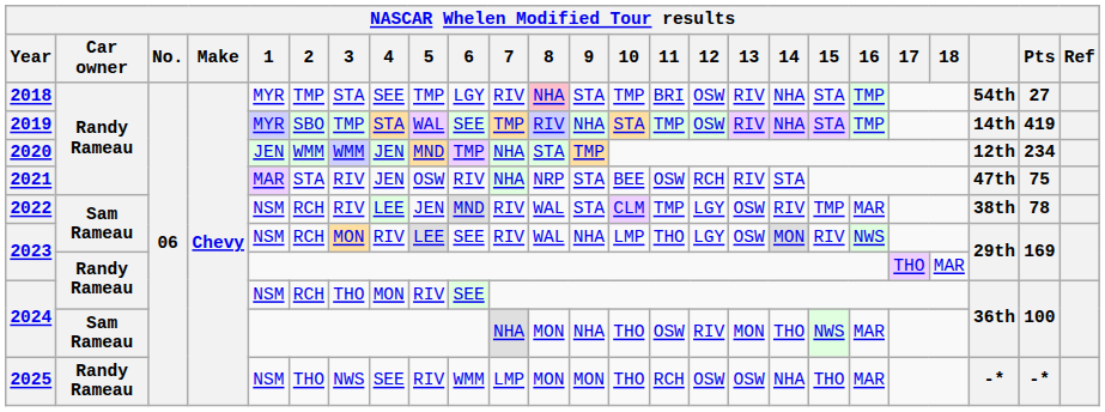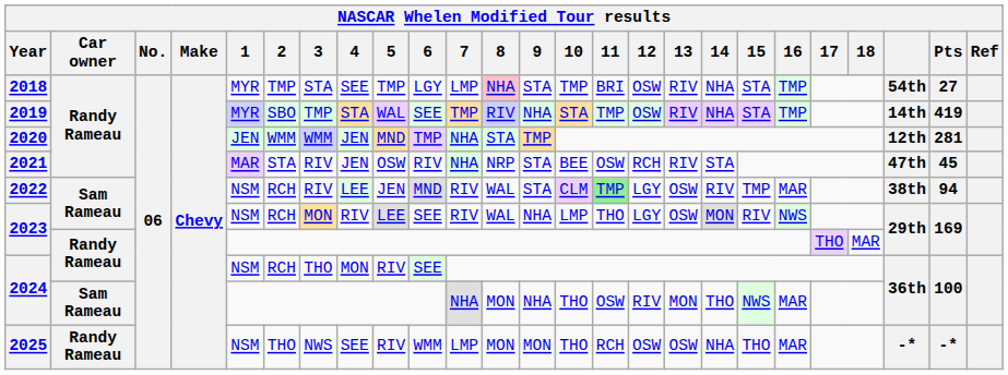 <table class="wikitable" style="text-align:center; font-size:75%">
 <tr>
 <th colspan=38><a href='#'>NASCAR</a> <a href='#'>Whelen Modified Tour</a> results</th>
 </tr>
 <tr>
 <th>Year</th>
 <th>Car owner</th>
 <th>No.</th>
 <th>Make</th>
 <th>1</th>
 <th>2</th>
 <th>3</th>
 <th>4</th>
 <th>5</th>
 <th>6</th>
 <th>7</th>
 <th>8</th>
 <th>9</th>
 <th>10</th>
 <th>11</th>
 <th>12</th>
 <th>13</th>
 <th>14</th>
 <th>15</th>
 <th>16</th>
 <th>17</th>
 <th>18</th>
 <th></th>
 <th>Pts</th>
 <th>Ref</th>
 </tr>
 <tr>
 <th><a href='#'>2018</a></th>
 <th rowspan=4>Randy Rameau</th>
 <th rowspan=10>06</th>
 <th rowspan=10><a href='#'>Chevy</a></th>
 <td><a href='#'>MYR</a></td>
 <td><a href='#'>TMP</a></td>
 <td><a href='#'>STA</a></td>
 <td><a href='#'>SEE</a></td>
 <td><a href='#'>TMP</a></td>
 <td><a href='#'>LGY</a></td>
-<td><a href='#'>RIV</a></td>
+<td><a href='#'>LMP</a></td>
 <td style="background: pink;"><a href='#'>NHA</a></td>
 <td><a href='#'>STA</a></td>
 <td><a href='#'>TMP</a></td>
 <td><a href='#'>BRI</a></td>
 <td><a href='#'>OSW</a></td>
 <td><a href='#'>RIV</a></td>
 <td><a href='#'>NHA</a></td>
 <td><a href='#'>STA</a></td>
 <td style="background:#DFFFDF;"><a href='#'>TMP</a><br></td>
 <td colspan=2></td>
 <th>54th</th>
 <th>27</th>
 <th></th>
 </tr>
 <tr>
 <th><a href='#'>2019</a></th>
 <td style="background:#CFCFFF;"><a href='#'>MYR</a><br></td>
 <td style="background:#DFFFDF;"><a href='#'>SBO</a><br></td>
 <td style="background:#DFFFDF;"><a href='#'>TMP</a><br></td>
 <td style="background:#FFDF9F;"><a href='#'>STA</a><br></td>
 <td style="background:#EFCFFF;"><a href='#'>WAL</a><br></td>
 <td style="background:#DFFFDF;"><a href='#'>SEE</a><br></td>
 <td style="background:#FFDF9F;"><a href='#'>TMP</a><br></td>
 <td style="background:#CFCFFF;"><a href='#'>RIV</a><br></td>
 <td style="background:#DFFFDF;"><a href='#'>NHA</a><br></td>
 <td style="background:#FFDF9F;"><a href='#'>STA</a><br></td>
 <td style="background:#DFFFDF;"><a href='#'>TMP</a><br></td>
 <td style="background:#DFFFDF;"><a href='#'>OSW</a><br></td>
 <td style="background:#EFCFFF;"><a href='#'>RIV</a><br></td>
 <td style="background:#EFCFFF;"><a href='#'>NHA</a><br></td>
 <td style="background:#EFCFFF;"><a href='#'>STA</a><br></td>
 <td style="background:#DFFFDF;"><a href='#'>TMP</a><br></td>
 <td colspan=2></td>
 <th>14th</th>
 <th>419</th>
 <th></th>
 </tr>
 <tr>
 <th><a href='#'>2020</a></th>
 <td style="background:#DFFFDF;"><a href='#'>JEN</a><br></td>
 <td style="background:#DFFFDF;"><a href='#'>WMM</a><br></td>
 <td style="background:#CFCFFF;"><a href='#'>WMM</a><br></td>
 <td style="background:#DFFFDF;"><a href='#'>JEN</a><br></td>
 <td style="background:#FFDF9F;"><a href='#'>MND</a><br></td>
 <td style="background:#EFCFFF;"><a href='#'>TMP</a><br></td>
 <td style="background:#DFFFDF;"><a href='#'>NHA</a><br></td>
 <td style="background:#DFFFDF;"><a href='#'>STA</a><br></td>
 <td style="background:#FFDF9F;"><a href='#'>TMP</a><br></td>
 <td colspan=9></td>
 <th>12th</th>
-<th>234</th>
+<th>281</th>
 <th></th>
 </tr>
 <tr>
 <th><a href='#'>2021</a></th>
 <td style="background:#EFCFFF;"><a href='#'>MAR</a><br></td>
 <td><a href='#'>STA</a></td>
 <td><a href='#'>RIV</a></td>
 <td><a href='#'>JEN</a></td>
 <td><a href='#'>OSW</a></td>
 <td><a href='#'>RIV</a></td>
 <td style="background:#DFFFDF;"><a href='#'>NHA</a><br></td>
 <td><a href='#'>NRP</a></td>
 <td><a href='#'>STA</a></td>
 <td><a href='#'>BEE</a></td>
 <td><a href='#'>OSW</a></td>
 <td><a href='#'>RCH</a></td>
 <td><a href='#'>RIV</a></td>
 <td><a href='#'>STA</a></td>
 <td colspan=4></td>
 <th>47th</th>
-<th>75</th>
+<th>45</th>
 <th></th>
 </tr>
 <tr>
 <th><a href='#'>2022</a></th>
 <th rowspan=2>Sam Rameau</th>
 <td><a href='#'>NSM</a></td>
 <td><a href='#'>RCH</a></td>
 <td><a href='#'>RIV</a></td>
 <td style="background:#DFFFDF;"><a href='#'>LEE</a><br></td>
 <td><a href='#'>JEN</a></td>
 <td style="background:#DFDFDF;"><a href='#'>MND</a><br></td>
 <td><a href='#'>RIV</a></td>
 <td><a href='#'>WAL</a></td>
 <td><a href='#'>STA</a></td>
 <td style="background:#EFCFFF;"><a href='#'>CLM</a><br></td>
-<td><a href='#'>TMP</a></td>
+<td style="background: lightgreen;"><a href='#'>TMP</a></td>
 <td><a href='#'>LGY</a></td>
 <td><a href='#'>OSW</a></td>
 <td><a href='#'>RIV</a></td>
 <td><a href='#'>TMP</a></td>
 <td><a href='#'>MAR</a></td>
 <td colspan=2></td>
 <th>38th</th>
-<th>78</th>
+<th>94</th>
 <th></th>
 </tr>
 <tr>
 <th rowspan=2><a href='#'>2023</a></th>
 <td><a href='#'>NSM</a></td>
 <td><a href='#'>RCH</a></td>
 <td style="background:#FFDF9F;"><a href='#'>MON</a><br></td>
 <td><a href='#'>RIV</a></td>
 <td style="background:#DFDFDF;"><a href='#'>LEE</a><br></td>
 <td><a href='#'>SEE</a></td>
 <td><a href='#'>RIV</a></td>
 <td><a href='#'>WAL</a></td>
 <td><a href='#'>NHA</a></td>
 <td><a href='#'>LMP</a></td>
 <td><a href='#'>THO</a></td>
 <td><a href='#'>LGY</a></td>
 <td><a href='#'>OSW</a></td>
 <td style="background:#DFDFDF;"><a href='#'>MON</a><br></td>
 <td><a href='#'>RIV</a></td>
 <td style="background:#DFFFDF;"><a href='#'>NWS</a><br></td>
 <td colspan=2></td>
 <th rowspan=2>29th</th>
 <th rowspan=2>169</th>
 <th rowspan=2></th>
 </tr>
 <tr>
 <th rowspan=2>Randy Rameau</th>
 <td colspan=16></td>
 <td style="background:#EFCFFF;"><a href='#'>THO</a><br></td>
 <td><a href='#'>MAR</a></td>
 </tr>
 <tr>
 <th rowspan=2><a href='#'>2024</a></th>
 <td><a href='#'>NSM</a></td>
 <td><a href='#'>RCH</a></td>
 <td><a href='#'>THO</a></td>
 <td><a href='#'>MON</a></td>
 <td><a href='#'>RIV</a></td>
 <td style="background:#DFFFDF;"><a href='#'>SEE</a><br></td>
 <td colspan=12></td>
 <th rowspan=2>36th</th>
 <th rowspan=2>100</th>
 <th rowspan=2></th>
 </tr>
 <tr>
 <th>Sam Rameau</th>
 <td colspan=6></td>
 <td style="background:#DFDFDF;"><a href='#'>NHA</a><br></td>
 <td><a href='#'>MON</a></td>
 <td><a href='#'>NHA</a></td>
 <td><a href='#'>THO</a></td>
 <td><a href='#'>OSW</a></td>
 <td><a href='#'>RIV</a></td>
 <td><a href='#'>MON</a></td>
 <td><a href='#'>THO</a></td>
 <td style="background:#DFFFDF;"><a href='#'>NWS</a><br></td>
 <td><a href='#'>MAR</a></td>
 <td colspan=2></td>
 </tr>
 <tr>
 <th><a href='#'>2025</a></th>
 <th>Randy Rameau</th>
 <td><a href='#'>NSM</a></td>
 <td><a href='#'>THO</a></td>
 <td><a href='#'>NWS</a></td>
 <td><a href='#'>SEE</a></td>
 <td><a href='#'>RIV</a></td>
 <td><a href='#'>WMM</a></td>
 <td><a href='#'>LMP</a></td>
 <td><a href='#'>MON</a></td>
 <td style="background:#;"><a href='#'>MON</a><br></td>
 <td><a href='#'>THO</a></td>
 <td><a href='#'>RCH</a></td>
 <td><a href='#'>OSW</a></td>
 <td><a href='#'>OSW</a></td>
 <td><a href='#'>NHA</a></td>
 <td><a href='#'>THO</a></td>
 <td><a href='#'>MAR</a></td>
 <td colspan=2></td>
 <th>-*</th>
 <th>-*</th>
 <th></th>
 </tr>
 </table>
